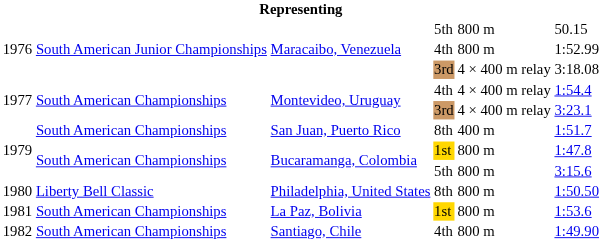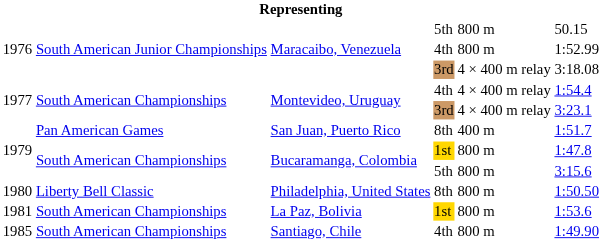 <table>
 <tr>
 <th colspan="6">Representing </th>
 </tr>
 <tr>
 <td rowspan=3>1976</td>
 <td rowspan=3><a href='#'>South American Junior Championships</a></td>
 <td rowspan=3><a href='#'>Maracaibo, Venezuela</a></td>
 <td>5th</td>
 <td>800 m</td>
 <td>50.15</td>
 </tr>
 <tr>
 <td>4th</td>
 <td>800 m</td>
 <td>1:52.99</td>
 </tr>
 <tr>
 <td bgcolor=cc9966>3rd</td>
 <td>4 × 400 m relay</td>
 <td>3:18.08</td>
 </tr>
 <tr>
 <td rowspan=2>1977</td>
 <td rowspan=2><a href='#'>South American Championships</a></td>
 <td rowspan=2><a href='#'>Montevideo, Uruguay</a></td>
 <td>4th</td>
 <td>4 × 400 m relay</td>
 <td><a href='#'>1:54.4</a></td>
 </tr>
 <tr>
 <td bgcolor=cc9966>3rd</td>
 <td>4 × 400 m relay</td>
 <td><a href='#'>3:23.1</a></td>
 </tr>
 <tr>
 <td rowspan=3>1979</td>
-<td><a href='#'>South American Championships</a></td>
+<td><a href='#'>Pan American Games</a></td>
 <td><a href='#'>San Juan, Puerto Rico</a></td>
 <td>8th</td>
 <td>400 m</td>
 <td><a href='#'>1:51.7</a></td>
 </tr>
 <tr>
 <td rowspan=2><a href='#'>South American Championships</a></td>
 <td rowspan=2><a href='#'>Bucaramanga, Colombia</a></td>
 <td bgcolor=gold>1st</td>
 <td>800 m</td>
 <td><a href='#'>1:47.8</a></td>
 </tr>
 <tr>
 <td>5th</td>
 <td>800 m</td>
 <td><a href='#'>3:15.6</a></td>
 </tr>
 <tr>
 <td>1980</td>
 <td><a href='#'>Liberty Bell Classic</a></td>
 <td><a href='#'>Philadelphia, United States</a></td>
 <td>8th</td>
 <td>800 m</td>
 <td><a href='#'>1:50.50</a></td>
 </tr>
 <tr>
 <td>1981</td>
 <td><a href='#'>South American Championships</a></td>
 <td><a href='#'>La Paz, Bolivia</a></td>
 <td bgcolor=gold>1st</td>
 <td>800 m</td>
 <td><a href='#'>1:53.6</a></td>
 </tr>
 <tr>
-<td>1982</td>
+<td>1985</td>
 <td><a href='#'>South American Championships</a></td>
 <td><a href='#'>Santiago, Chile</a></td>
 <td>4th</td>
 <td>800 m</td>
 <td><a href='#'>1:49.90</a></td>
 </tr>
 </table>
